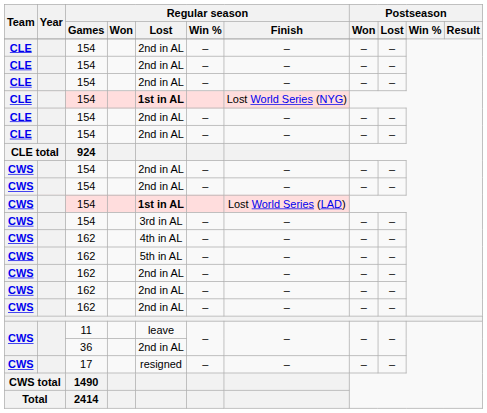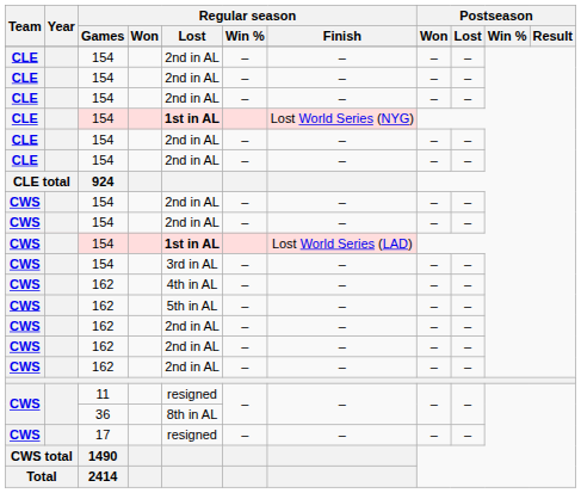 <table class="wikitable" style="font-size: 95%; text-align:center;">
 <tr>
 <th rowspan="2">Team</th>
 <th rowspan="2">Year</th>
 <th colspan="5">Regular season</th>
 <th colspan="4">Postseason</th>
 </tr>
 <tr>
 <th>Games</th>
 <th>Won</th>
 <th>Lost</th>
 <th>Win %</th>
 <th>Finish</th>
 <th>Won</th>
 <th>Lost</th>
 <th>Win %</th>
 <th>Result</th>
 </tr>
 <tr>
 </tr>
 <tr>
 <th><a href='#'>CLE</a></th>
 <th></th>
 <td>154</td>
 <td></td>
 <td>2nd in AL</td>
 <td>–</td>
 <td>–</td>
 <td>–</td>
 <td>–</td>
 </tr>
 <tr>
 <th><a href='#'>CLE</a></th>
 <th></th>
 <td>154</td>
 <td></td>
 <td>2nd in AL</td>
 <td>–</td>
 <td>–</td>
 <td>–</td>
 <td>–</td>
 </tr>
 <tr>
 <th><a href='#'>CLE</a></th>
 <th></th>
 <td>154</td>
 <td></td>
 <td>2nd in AL</td>
 <td>–</td>
 <td>–</td>
 <td>–</td>
 <td>–</td>
 </tr>
 <tr style="background:#fdd">
 <th><a href='#'>CLE</a></th>
 <th></th>
 <td>154</td>
 <td></td>
 <td><strong>1st in AL</strong></td>
 <td></td>
 <td>Lost <a href='#'>World Series</a> (<a href='#'>NYG</a>)</td>
 </tr>
 <tr>
 <th><a href='#'>CLE</a></th>
 <th></th>
 <td>154</td>
 <td></td>
 <td>2nd in AL</td>
 <td>–</td>
 <td>–</td>
 <td>–</td>
 <td>–</td>
 </tr>
 <tr>
 <th><a href='#'>CLE</a></th>
 <th></th>
 <td>154</td>
 <td></td>
 <td>2nd in AL</td>
 <td>–</td>
 <td>–</td>
 <td>–</td>
 <td>–</td>
 </tr>
 <tr>
 <th colspan="2">CLE total</th>
 <th>924</th>
 <th></th>
 <th></th>
 <th></th>
 <th></th>
 </tr>
 <tr>
 <th><a href='#'>CWS</a></th>
 <th></th>
 <td>154</td>
 <td></td>
 <td>2nd in AL</td>
 <td>–</td>
 <td>–</td>
 <td>–</td>
 <td>–</td>
 </tr>
 <tr>
 <th><a href='#'>CWS</a></th>
 <th></th>
 <td>154</td>
 <td></td>
 <td>2nd in AL</td>
 <td>–</td>
 <td>–</td>
 <td>–</td>
 <td>–</td>
 </tr>
 <tr style="background:#fdd">
 <th><a href='#'>CWS</a></th>
 <th></th>
 <td>154</td>
 <td></td>
 <td><strong>1st in AL</strong></td>
 <td></td>
 <td>Lost <a href='#'>World Series</a> (<a href='#'>LAD</a>)</td>
 </tr>
 <tr>
 <th><a href='#'>CWS</a></th>
 <th></th>
 <td>154</td>
 <td></td>
 <td>3rd in AL</td>
 <td>–</td>
 <td>–</td>
 <td>–</td>
 <td>–</td>
 </tr>
 <tr>
 <th><a href='#'>CWS</a></th>
 <th></th>
 <td>162</td>
 <td></td>
 <td>4th in AL</td>
 <td>–</td>
 <td>–</td>
 <td>–</td>
 <td>–</td>
 </tr>
 <tr>
 <th><a href='#'>CWS</a></th>
 <th></th>
 <td>162</td>
 <td></td>
 <td>5th in AL</td>
 <td>–</td>
 <td>–</td>
 <td>–</td>
 <td>–</td>
 </tr>
 <tr>
 <th><a href='#'>CWS</a></th>
 <th></th>
 <td>162</td>
 <td></td>
 <td>2nd in AL</td>
 <td>–</td>
 <td>–</td>
 <td>–</td>
 <td>–</td>
 </tr>
 <tr>
 <th><a href='#'>CWS</a></th>
 <th></th>
 <td>162</td>
 <td></td>
 <td>2nd in AL</td>
 <td>–</td>
 <td>–</td>
 <td>–</td>
 <td>–</td>
 </tr>
 <tr>
 <th><a href='#'>CWS</a></th>
 <th></th>
 <td>162</td>
 <td></td>
 <td>2nd in AL</td>
 <td>–</td>
 <td>–</td>
 <td>–</td>
 <td>–</td>
 </tr>
 <tr>
 <th colspan="11"></th>
 </tr>
 <tr>
 <th rowspan="2"><a href='#'>CWS</a></th>
 <th rowspan="2"></th>
 <td>11</td>
 <td></td>
-<td>leave</td>
+<td>resigned</td>
 <td rowspan="2">–</td>
 <td rowspan="2">–</td>
 <td rowspan="2">–</td>
 <td rowspan="2">–</td>
 </tr>
 <tr>
 <td>36</td>
 <td></td>
-<td>2nd in AL</td>
+<td>8th in AL</td>
 </tr>
 <tr>
 <th><a href='#'>CWS</a></th>
 <th></th>
 <td>17</td>
 <td></td>
 <td>resigned</td>
 <td>–</td>
 <td>–</td>
 <td>–</td>
 <td>–</td>
 </tr>
 <tr>
 <th colspan="2">CWS total</th>
 <th>1490</th>
 <th></th>
 <th></th>
 <th></th>
 <th></th>
 </tr>
 <tr>
 <th colspan="2">Total</th>
 <th>2414</th>
 <th></th>
 <th></th>
 <th></th>
 <th></th>
 </tr>
 </table>
